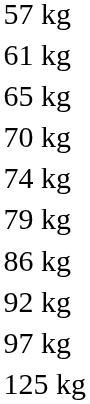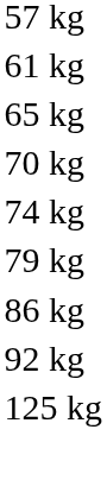 <table>
 <tr>
 <td rowspan=2>57 kg</td>
 <td rowspan=2></td>
 <td rowspan=2></td>
 <td></td>
 </tr>
 <tr>
 <td></td>
 </tr>
 <tr>
 <td rowspan=2>61 kg</td>
 <td rowspan=2></td>
 <td rowspan=2></td>
 <td></td>
 </tr>
 <tr>
 <td></td>
 </tr>
 <tr>
 <td rowspan=2>65 kg</td>
 <td rowspan=2></td>
 <td rowspan=2></td>
 <td></td>
 </tr>
 <tr>
 <td></td>
 </tr>
 <tr>
 <td rowspan=2>70 kg</td>
 <td rowspan=2></td>
 <td rowspan=2></td>
 <td></td>
 </tr>
 <tr>
 <td></td>
 </tr>
 <tr>
 <td rowspan=2>74 kg</td>
 <td rowspan=2></td>
 <td rowspan=2></td>
 <td></td>
 </tr>
 <tr>
 <td></td>
 </tr>
 <tr>
 <td rowspan=2>79 kg</td>
 <td rowspan=2></td>
 <td rowspan=2></td>
 <td></td>
 </tr>
 <tr>
 <td></td>
 </tr>
 <tr>
 <td rowspan=2>86 kg</td>
 <td rowspan=2></td>
 <td rowspan=2></td>
 <td></td>
 </tr>
 <tr>
 <td></td>
 </tr>
 <tr>
 <td>92 kg</td>
 <td></td>
 <td></td>
 <td></td>
 </tr>
 <tr>
-<td>97 kg</td>
-<td></td>
-<td></td>
-<td></td>
-</tr>
-<tr>
 <td>125 kg</td>
 <td></td>
 <td></td>
 <td></td>
 </tr>
 </table>
